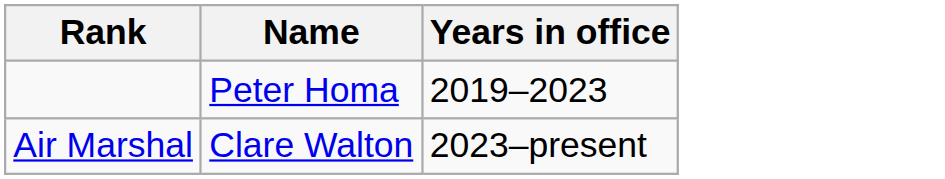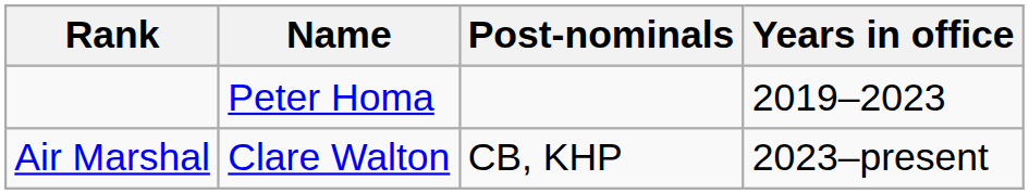 <table class="wikitable">
 <tr>
 <th>Rank</th>
 <th>Name</th>
+<th>Post-nominals</th>
 <th>Years in office</th>
 </tr>
 <tr>
 <td></td>
 <td><a href='#'>Peter Homa</a></td>
+<td></td>
 <td>2019–2023</td>
 </tr>
 <tr>
 <td><a href='#'>Air Marshal</a></td>
 <td><a href='#'>Clare Walton</a></td>
+<td>CB, KHP</td>
 <td>2023–present</td>
 </tr>
 </table>
